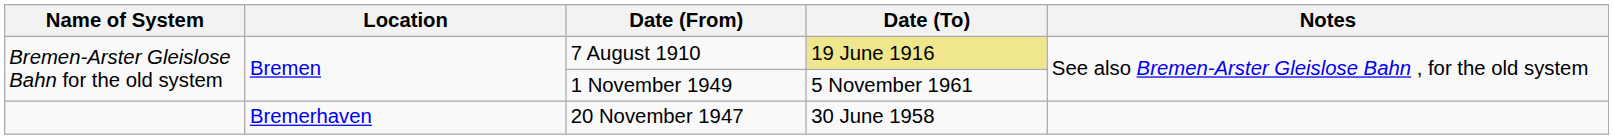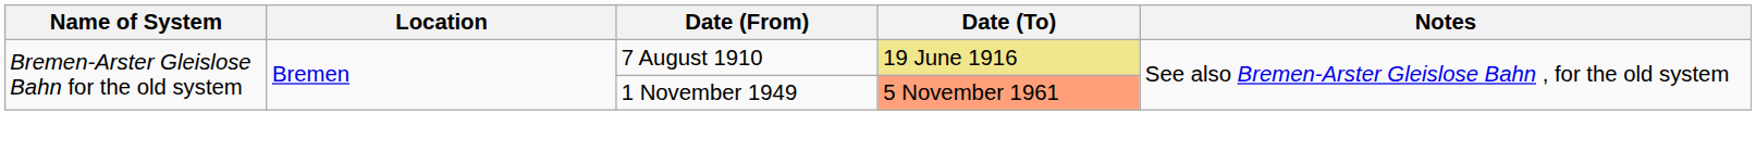 <table class="wikitable" style="width:100%;">
 <tr>
 <th style="width:15%;">Name of System</th>
 <th style="width:20%;">Location</th>
 <th style="width:15%;">Date (From)</th>
 <th style="width:15%;">Date (To)</th>
 <th style="width:35%;">Notes</th>
 </tr>
 <tr>
 <td rowspan="2"><em>Bremen-Arster Gleislose Bahn</em> for the old system</td>
 <td rowspan="2"><a href='#'>Bremen</a></td>
 <td>7 August 1910</td>
 <td style="background: khaki;">19 June 1916</td>
 <td rowspan="2">See also <em><a href='#'>Bremen-Arster Gleislose Bahn</a></em> , for the old system</td>
 </tr>
 <tr>
 <td>1 November 1949</td>
-<td>5 November 1961</td>
-</tr>
-<tr>
-<td> </td>
-<td><a href='#'>Bremerhaven</a></td>
-<td>20 November 1947</td>
-<td>30 June 1958</td>
-<td> </td>
+<td style="background: lightsalmon;">5 November 1961</td>
 </tr>
 </table>
